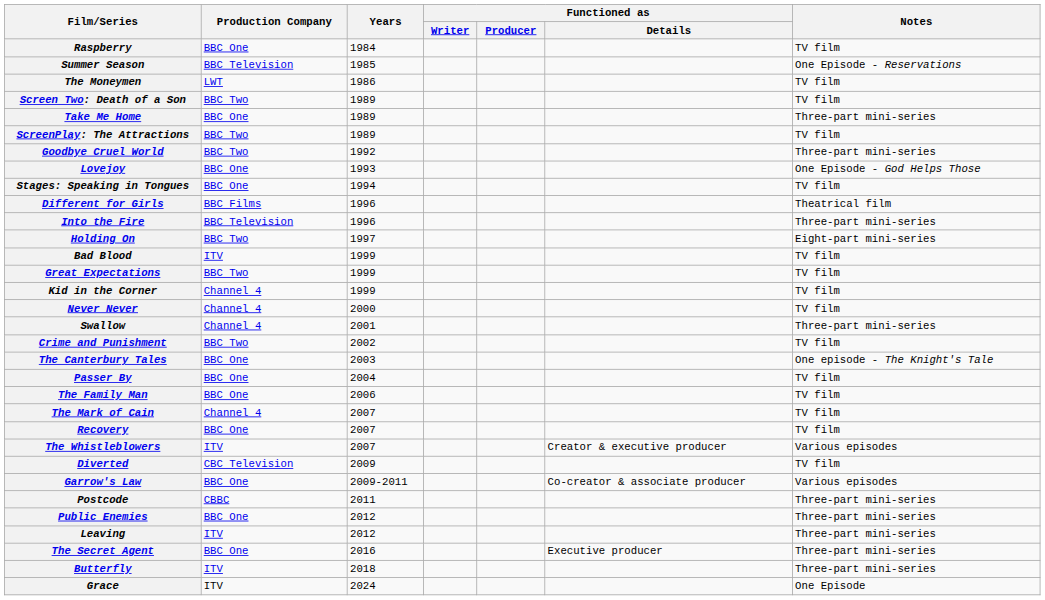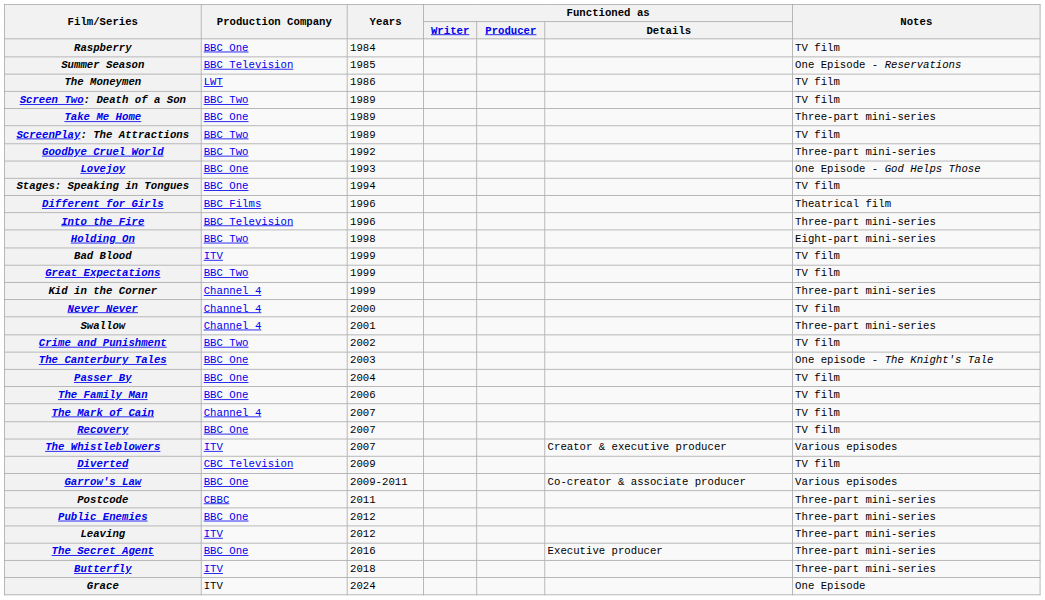 <table class="wikitable plainrowheaders" style="width:100%;">
 <tr>
 <th rowspan="2" scope="col" style="width:19%;">Film/Series</th>
 <th rowspan=2 scope="col">Production Company</th>
 <th rowspan=2 scope="col">Years</th>
 <th colspan=3>Functioned as</th>
 <th rowspan=2 scope="col">Notes</th>
 </tr>
 <tr>
 <th scope="col"><a href='#'>Writer</a></th>
 <th scope="col"><a href='#'>Producer</a></th>
 <th>Details</th>
 </tr>
 <tr>
 <th scope="row"><em>Raspberry</em></th>
 <td><a href='#'>BBC One</a></td>
 <td>1984</td>
 <td></td>
 <td></td>
 <td></td>
 <td>TV film</td>
 </tr>
 <tr>
 <th scope="row"><em>Summer Season</em></th>
 <td><a href='#'>BBC Television</a></td>
 <td>1985</td>
 <td></td>
 <td></td>
 <td></td>
 <td>One Episode - <em>Reservations</em></td>
 </tr>
 <tr>
 <th scope="row"><em>The Moneymen</em></th>
 <td><a href='#'>LWT</a></td>
 <td>1986</td>
 <td></td>
 <td></td>
 <td></td>
 <td>TV film</td>
 </tr>
 <tr>
 <th scope="row"><em><a href='#'>Screen Two</a>: Death of a Son</em></th>
 <td><a href='#'>BBC Two</a></td>
 <td>1989</td>
 <td></td>
 <td></td>
 <td></td>
 <td>TV film</td>
 </tr>
 <tr>
 <th scope="row"><em><a href='#'>Take Me Home</a></em></th>
 <td><a href='#'>BBC One</a></td>
 <td>1989</td>
 <td></td>
 <td></td>
 <td></td>
 <td>Three-part mini-series</td>
 </tr>
 <tr>
 <th scope="row"><em><a href='#'>ScreenPlay</a>: The Attractions</em></th>
 <td><a href='#'>BBC Two</a></td>
 <td>1989</td>
 <td></td>
 <td></td>
 <td></td>
 <td>TV film</td>
 </tr>
 <tr>
 <th scope="row"><em><a href='#'>Goodbye Cruel World</a></em></th>
 <td><a href='#'>BBC Two</a></td>
 <td>1992</td>
 <td></td>
 <td></td>
 <td></td>
 <td>Three-part mini-series</td>
 </tr>
 <tr>
 <th scope="row"><em><a href='#'>Lovejoy</a></em></th>
 <td><a href='#'>BBC One</a></td>
 <td>1993</td>
 <td></td>
 <td></td>
 <td></td>
 <td>One Episode - <em>God Helps Those</em></td>
 </tr>
 <tr>
 <th scope="row"><em>Stages: Speaking in Tongues</em></th>
 <td><a href='#'>BBC One</a></td>
 <td>1994</td>
 <td></td>
 <td></td>
 <td></td>
 <td>TV film</td>
 </tr>
 <tr>
 <th scope="row"><em><a href='#'>Different for Girls</a></em></th>
 <td><a href='#'>BBC Films</a></td>
 <td>1996</td>
 <td></td>
 <td></td>
 <td></td>
 <td>Theatrical film</td>
 </tr>
 <tr>
 <th scope="row"><em><a href='#'>Into the Fire</a></em></th>
 <td><a href='#'>BBC Television</a></td>
 <td>1996</td>
 <td></td>
 <td></td>
 <td></td>
 <td>Three-part mini-series</td>
 </tr>
 <tr>
 <th scope="row"><em><a href='#'>Holding On</a></em></th>
 <td><a href='#'>BBC Two</a></td>
-<td>1997</td>
+<td>1998</td>
 <td></td>
 <td></td>
 <td></td>
 <td>Eight-part mini-series</td>
 </tr>
 <tr>
 <th scope="row"><em>Bad Blood</em></th>
 <td><a href='#'>ITV</a></td>
 <td>1999</td>
 <td></td>
 <td></td>
 <td></td>
 <td>TV film</td>
 </tr>
 <tr>
 <th scope="row"><em><a href='#'>Great Expectations</a></em></th>
 <td><a href='#'>BBC Two</a></td>
 <td>1999</td>
 <td></td>
 <td></td>
 <td></td>
 <td>TV film</td>
 </tr>
 <tr>
 <th scope="row"><em>Kid in the Corner</em></th>
 <td><a href='#'>Channel 4</a></td>
 <td>1999</td>
 <td></td>
 <td></td>
 <td></td>
-<td>TV film</td>
+<td>Three-part mini-series</td>
 </tr>
 <tr>
 <th scope="row"><em><a href='#'>Never Never</a></em></th>
 <td><a href='#'>Channel 4</a></td>
 <td>2000</td>
 <td></td>
 <td></td>
 <td></td>
 <td>TV film</td>
 </tr>
 <tr>
 <th scope="row"><em>Swallow</em></th>
 <td><a href='#'>Channel 4</a></td>
 <td>2001</td>
 <td></td>
 <td></td>
 <td></td>
 <td>Three-part mini-series</td>
 </tr>
 <tr>
 <th scope="row"><em><a href='#'>Crime and Punishment</a></em></th>
 <td><a href='#'>BBC Two</a></td>
 <td>2002</td>
 <td></td>
 <td></td>
 <td></td>
 <td>TV film</td>
 </tr>
 <tr>
 <th scope="row"><em><a href='#'>The Canterbury Tales</a></em></th>
 <td><a href='#'>BBC One</a></td>
 <td>2003</td>
 <td></td>
 <td></td>
 <td></td>
 <td>One episode - <em>The Knight's Tale</em></td>
 </tr>
 <tr>
 <th scope="row"><em><a href='#'>Passer By</a></em></th>
 <td><a href='#'>BBC One</a></td>
 <td>2004</td>
 <td></td>
 <td></td>
 <td></td>
 <td>TV film</td>
 </tr>
 <tr>
 <th scope="row"><em><a href='#'>The Family Man</a></em></th>
 <td><a href='#'>BBC One</a></td>
 <td>2006</td>
 <td></td>
 <td></td>
 <td></td>
 <td>TV film</td>
 </tr>
 <tr>
 <th scope="row"><em><a href='#'>The Mark of Cain</a></em></th>
 <td><a href='#'>Channel 4</a></td>
 <td>2007</td>
 <td></td>
 <td></td>
 <td></td>
 <td>TV film</td>
 </tr>
 <tr>
 <th scope="row"><em><a href='#'>Recovery</a></em></th>
 <td><a href='#'>BBC One</a></td>
 <td>2007</td>
 <td></td>
 <td></td>
 <td></td>
 <td>TV film</td>
 </tr>
 <tr>
 <th scope="row"><em><a href='#'>The Whistleblowers</a></em></th>
 <td><a href='#'>ITV</a></td>
 <td>2007</td>
 <td></td>
 <td></td>
 <td>Creator & executive producer</td>
 <td>Various episodes</td>
 </tr>
 <tr>
 <th scope="row"><em><a href='#'>Diverted</a></em></th>
 <td><a href='#'>CBC Television</a></td>
 <td>2009</td>
 <td></td>
 <td></td>
 <td></td>
 <td>TV film</td>
 </tr>
 <tr>
 <th scope="row"><em><a href='#'>Garrow's Law</a></em></th>
 <td><a href='#'>BBC One</a></td>
 <td>2009-2011</td>
 <td></td>
 <td></td>
 <td>Co-creator & associate producer</td>
 <td>Various episodes</td>
 </tr>
 <tr>
 <th scope="row"><em>Postcode</em></th>
 <td><a href='#'>CBBC</a></td>
 <td>2011</td>
 <td></td>
 <td></td>
 <td></td>
 <td>Three-part mini-series</td>
 </tr>
 <tr>
 <th scope="row"><em><a href='#'>Public Enemies</a></em></th>
 <td><a href='#'>BBC One</a></td>
 <td>2012</td>
 <td></td>
 <td></td>
 <td></td>
 <td>Three-part mini-series</td>
 </tr>
 <tr>
 <th scope="row"><em>Leaving</em></th>
 <td><a href='#'>ITV</a></td>
 <td>2012</td>
 <td></td>
 <td></td>
 <td></td>
 <td>Three-part mini-series</td>
 </tr>
 <tr>
 <th scope="row"><em><a href='#'>The Secret Agent</a></em></th>
 <td><a href='#'>BBC One</a></td>
 <td>2016</td>
 <td></td>
 <td></td>
 <td>Executive producer</td>
 <td>Three-part mini-series</td>
 </tr>
 <tr>
 <th scope="row"><em><a href='#'>Butterfly</a></em></th>
 <td><a href='#'>ITV</a></td>
 <td 2018>2018</td>
 <td></td>
 <td></td>
 <td></td>
 <td>Three-part mini-series</td>
 </tr>
 <tr>
 <th scope="row"><em>Grace</em></th>
 <td>ITV</td>
 <td>2024</td>
 <td></td>
 <td></td>
 <td></td>
 <td>One Episode</td>
 </tr>
 </table>
